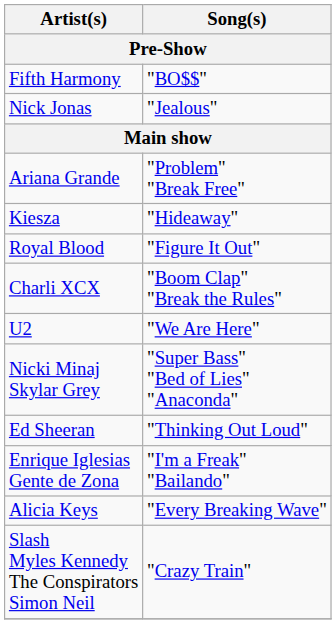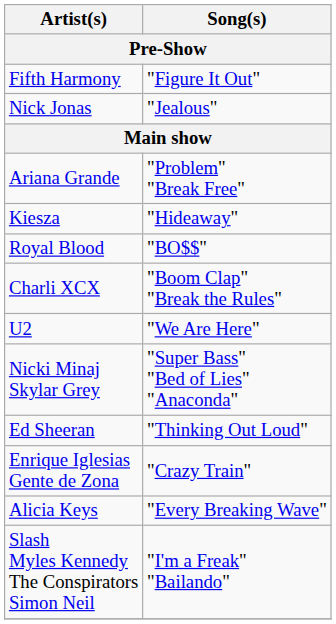 <table class="wikitable">
 <tr>
 <th>Artist(s)</th>
 <th>Song(s)</th>
 </tr>
 <tr>
 <th colspan=2>Pre-Show</th>
 </tr>
 <tr>
 <td><a href='#'>Fifth Harmony</a></td>
-<td>"<a href='#'>BO$$</a>"</td>
+<td>"<a href='#'>Figure It Out</a>"</td>
 </tr>
 <tr>
 <td><a href='#'>Nick Jonas</a></td>
 <td>"<a href='#'>Jealous</a>"</td>
 </tr>
 <tr>
 <th colspan=2>Main show</th>
 </tr>
 <tr>
 <td><a href='#'>Ariana Grande</a></td>
 <td>"<a href='#'>Problem</a>"<br>"<a href='#'>Break Free</a>"</td>
 </tr>
 <tr>
 <td><a href='#'>Kiesza</a></td>
 <td>"<a href='#'>Hideaway</a>"</td>
 </tr>
 <tr>
 <td><a href='#'>Royal Blood</a></td>
-<td>"<a href='#'>Figure It Out</a>"</td>
+<td>"<a href='#'>BO$$</a>"</td>
 </tr>
 <tr>
 <td><a href='#'>Charli XCX</a></td>
 <td>"<a href='#'>Boom Clap</a>"<br>"<a href='#'>Break the Rules</a>"</td>
 </tr>
 <tr>
 <td><a href='#'>U2</a></td>
 <td>"<a href='#'>We Are Here</a>"</td>
 </tr>
 <tr>
 <td><a href='#'>Nicki Minaj</a><br><a href='#'>Skylar Grey</a></td>
 <td>"<a href='#'>Super Bass</a>"<br>"<a href='#'>Bed of Lies</a>"<br>"<a href='#'>Anaconda</a>"</td>
 </tr>
 <tr>
 <td><a href='#'>Ed Sheeran</a></td>
 <td>"<a href='#'>Thinking Out Loud</a>"</td>
 </tr>
 <tr>
 <td><a href='#'>Enrique Iglesias</a><br><a href='#'>Gente de Zona</a></td>
-<td>"<a href='#'>I'm a Freak</a>"<br>"<a href='#'>Bailando</a>"</td>
+<td>"<a href='#'>Crazy Train</a>"</td>
 </tr>
 <tr>
 <td><a href='#'>Alicia Keys</a></td>
 <td>"<a href='#'>Every Breaking Wave</a>"</td>
 </tr>
 <tr>
 <td><a href='#'>Slash</a><br><a href='#'>Myles Kennedy</a><br>The Conspirators<br><a href='#'>Simon Neil</a></td>
-<td>"<a href='#'>Crazy Train</a>"</td>
+<td>"<a href='#'>I'm a Freak</a>"<br>"<a href='#'>Bailando</a>"</td>
 </tr>
 <tr>
 </tr>
 </table>
